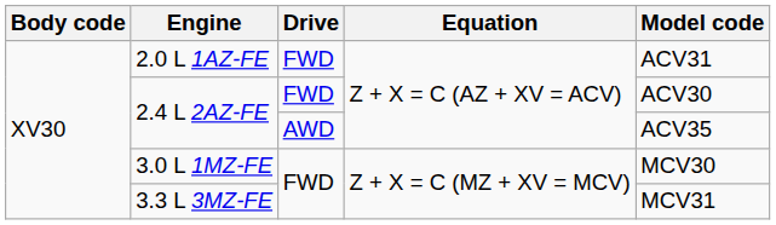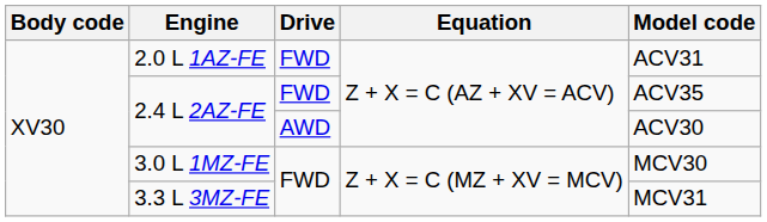 <table class="wikitable">
 <tr>
 <th>Body code</th>
 <th>Engine</th>
 <th>Drive</th>
 <th>Equation</th>
 <th>Model code</th>
 </tr>
 <tr>
 <td rowspan = "5">XV30</td>
 <td>2.0 L <em><a href='#'>1AZ-FE</a></em></td>
 <td><a href='#'>FWD</a></td>
 <td rowspan = "3">Z + X = C (AZ + XV = ACV)</td>
 <td>ACV31</td>
 </tr>
 <tr>
 <td rowspan = "2">2.4 L <em><a href='#'>2AZ-FE</a></em></td>
 <td><a href='#'>FWD</a></td>
-<td>ACV30</td>
+<td>ACV35</td>
 </tr>
 <tr>
 <td><a href='#'>AWD</a></td>
-<td>ACV35</td>
+<td>ACV30</td>
 </tr>
 <tr>
 <td>3.0 L <em><a href='#'>1MZ-FE</a></em></td>
 <td rowspan = "2">FWD</td>
 <td rowspan = "2">Z + X = C (MZ + XV = MCV)</td>
 <td>MCV30</td>
 </tr>
 <tr>
 <td>3.3 L <em><a href='#'>3MZ-FE</a></em></td>
 <td>MCV31</td>
 </tr>
 </table>
